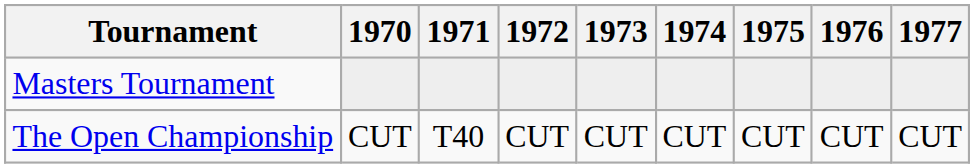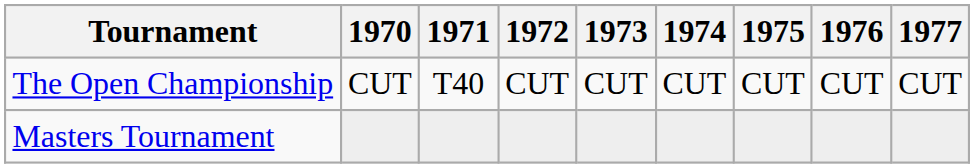 <table class="wikitable" style="font-size:95%;text-align:center;">
 <tr>
 <th>Tournament</th>
 <th>1970</th>
 <th>1971</th>
 <th>1972</th>
 <th>1973</th>
 <th>1974</th>
 <th>1975</th>
 <th>1976</th>
 <th>1977</th>
 </tr>
 <tr>
+<td align=left><a href='#'>The Open Championship</a></td>
+<td>CUT</td>
+<td>T40</td>
+<td>CUT</td>
+<td>CUT</td>
+<td>CUT</td>
+<td>CUT</td>
+<td>CUT</td>
+<td>CUT</td>
+</tr>
+<tr>
 <td align=left><a href='#'>Masters Tournament</a></td>
 <td style="background:#eeeeee;"></td>
 <td style="background:#eeeeee;"></td>
 <td style="background:#eeeeee;"></td>
 <td style="background:#eeeeee;"></td>
 <td style="background:#eeeeee;"></td>
 <td style="background:#eeeeee;"></td>
 <td style="background:#eeeeee;"></td>
 <td style="background:#eeeeee;"></td>
 </tr>
-<tr>
-<td align=left><a href='#'>The Open Championship</a></td>
-<td>CUT</td>
-<td>T40</td>
-<td>CUT</td>
-<td>CUT</td>
-<td>CUT</td>
-<td>CUT</td>
-<td>CUT</td>
-<td>CUT</td>
-</tr>
 </table>
